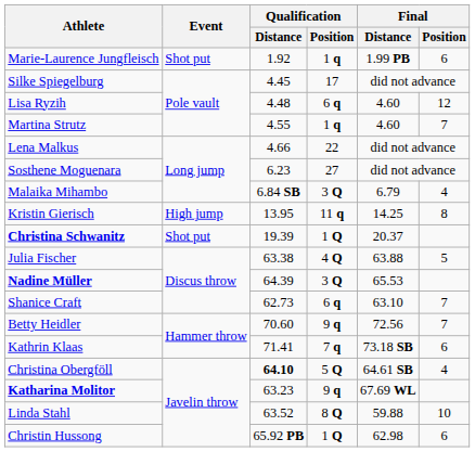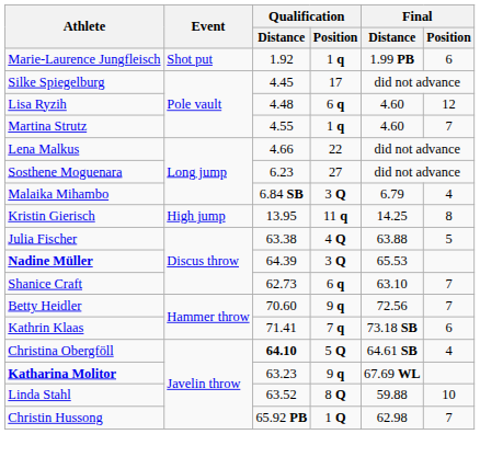 <table class=wikitable style="font-size:90%">
 <tr>
 <th rowspan="2">Athlete</th>
 <th rowspan="2">Event</th>
 <th colspan="2">Qualification</th>
 <th colspan="2">Final</th>
 </tr>
 <tr style="font-size:95%">
 <th>Distance</th>
 <th>Position</th>
 <th>Distance</th>
 <th>Position</th>
 </tr>
 <tr style=text-align:center>
 <td style=text-align:left><a href='#'>Marie-Laurence Jungfleisch</a></td>
 <td style=text-align:left><a href='#'>Shot put</a></td>
 <td>1.92</td>
 <td>1 <strong>q</strong></td>
 <td>1.99 <strong>PB</strong></td>
 <td>6</td>
 </tr>
 <tr style=text-align:center>
 <td style=text-align:left><a href='#'>Silke Spiegelburg</a></td>
 <td style=text-align:left rowspan=3><a href='#'>Pole vault</a></td>
 <td>4.45</td>
 <td>17</td>
 <td colspan=2>did not advance</td>
 </tr>
 <tr style=text-align:center>
 <td style=text-align:left><a href='#'>Lisa Ryzih</a></td>
 <td>4.48</td>
 <td>6 <strong>q</strong></td>
 <td>4.60</td>
 <td>12</td>
 </tr>
 <tr style=text-align:center>
 <td style=text-align:left><a href='#'>Martina Strutz</a></td>
 <td>4.55</td>
 <td>1 <strong>q</strong></td>
 <td>4.60</td>
 <td>7</td>
 </tr>
 <tr style=text-align:center>
 <td style=text-align:left><a href='#'>Lena Malkus</a></td>
 <td style=text-align:left rowspan=3><a href='#'>Long jump</a></td>
 <td>4.66</td>
 <td>22</td>
 <td colspan=2>did not advance</td>
 </tr>
 <tr style=text-align:center>
 <td style=text-align:left><a href='#'>Sosthene Moguenara</a></td>
 <td>6.23</td>
 <td>27</td>
 <td colspan=2>did not advance</td>
 </tr>
 <tr style=text-align:center>
 <td style=text-align:left><a href='#'>Malaika Mihambo</a></td>
 <td>6.84 <strong>SB</strong></td>
 <td>3 <strong>Q</strong></td>
 <td>6.79</td>
 <td>4</td>
 </tr>
 <tr style=text-align:center>
 <td style=text-align:left><a href='#'>Kristin Gierisch</a></td>
 <td style=text-align:left><a href='#'>High jump</a></td>
 <td>13.95</td>
 <td>11 <strong>q</strong></td>
 <td>14.25</td>
 <td>8</td>
 </tr>
 <tr style=text-align:center>
-<td style=text-align:left><strong><a href='#'>Christina Schwanitz</a></strong></td>
-<td style=text-align:left><a href='#'>Shot put</a></td>
-<td>19.39</td>
-<td>1 <strong>Q</strong></td>
-<td>20.37</td>
-<td></td>
-</tr>
-<tr style=text-align:center>
 <td style=text-align:left><a href='#'>Julia Fischer</a></td>
 <td style=text-align:left rowspan=3><a href='#'>Discus throw</a></td>
 <td>63.38</td>
 <td>4 <strong>Q</strong></td>
 <td>63.88</td>
 <td>5</td>
 </tr>
 <tr style=text-align:center>
 <td style=text-align:left><strong><a href='#'>Nadine Müller</a></strong></td>
 <td>64.39</td>
 <td>3 <strong>Q</strong></td>
 <td>65.53</td>
 <td></td>
 </tr>
 <tr style=text-align:center>
 <td style=text-align:left><a href='#'>Shanice Craft</a></td>
 <td>62.73</td>
 <td>6 <strong>q</strong></td>
 <td>63.10</td>
 <td>7</td>
 </tr>
 <tr style=text-align:center>
 <td style=text-align:left><a href='#'>Betty Heidler</a></td>
 <td style=text-align:left rowspan=2><a href='#'>Hammer throw</a></td>
 <td>70.60</td>
 <td>9 <strong>q</strong></td>
 <td>72.56</td>
 <td>7</td>
 </tr>
 <tr style=text-align:center>
 <td style=text-align:left><a href='#'>Kathrin Klaas</a></td>
 <td>71.41</td>
 <td>7 <strong>q</strong></td>
 <td>73.18 <strong>SB</strong></td>
 <td>6</td>
 </tr>
 <tr style=text-align:center>
 <td style=text-align:left><a href='#'>Christina Obergföll</a></td>
 <td style=text-align:left rowspan=4><a href='#'>Javelin throw</a></td>
 <td><strong>64.10</strong></td>
 <td>5 <strong>Q</strong></td>
 <td>64.61 <strong>SB</strong></td>
 <td>4</td>
 </tr>
 <tr style=text-align:center>
 <td style=text-align:left><strong><a href='#'>Katharina Molitor</a></strong></td>
 <td>63.23</td>
 <td>9 <strong>q</strong></td>
 <td>67.69 <strong>WL</strong></td>
 <td></td>
 </tr>
 <tr style=text-align:center>
 <td style=text-align:left><a href='#'>Linda Stahl</a></td>
 <td>63.52</td>
 <td>8 <strong>Q</strong></td>
 <td>59.88</td>
 <td>10</td>
 </tr>
 <tr style=text-align:center>
 <td style=text-align:left><a href='#'>Christin Hussong</a></td>
 <td>65.92 <strong>PB</strong></td>
 <td>1 <strong>Q</strong></td>
 <td>62.98</td>
-<td>6</td>
+<td>7</td>
 </tr>
 </table>
